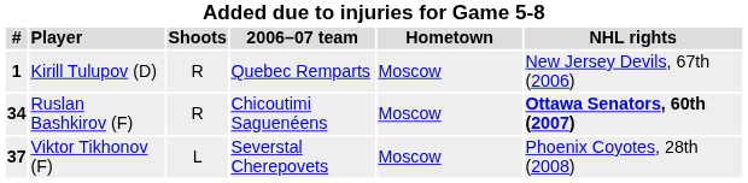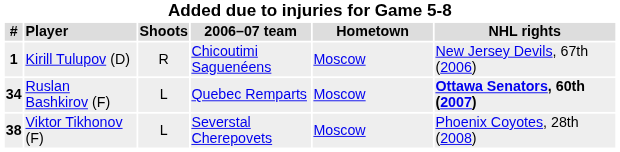 <table width=78%>
 <tr>
 <th colspan=6><div><big>Added due to injuries for Game 5-8</big></div></th>
 </tr>
 <tr bgcolor="#dddddd">
 <th width=3%>#</th>
 <td align=left!!width=10%><strong>Player</strong></td>
 <th width=8%>Shoots</th>
 <th width=20%>2006–07 team</th>
 <th width=20%>Hometown</th>
 <th width=30%>NHL rights</th>
 </tr>
 <tr bgcolor="#eeeeee">
 <td align=center><strong>1</strong></td>
 <td><a href='#'>Kirill Tulupov</a> (D)</td>
 <td align=center>R</td>
-<td><a href='#'>Quebec Remparts</a></td>
+<td><a href='#'>Chicoutimi Saguenéens</a></td>
 <td><a href='#'>Moscow</a></td>
 <td><a href='#'>New Jersey Devils</a>, 67th (<a href='#'>2006</a>)</td>
 </tr>
 <tr bgcolor="#eeeeee">
 <td align=center><strong>34</strong></td>
 <td><a href='#'>Ruslan Bashkirov</a> (F)</td>
-<td align=center>R</td>
-<td><a href='#'>Chicoutimi Saguenéens</a></td>
+<td align=center>L</td>
+<td><a href='#'>Quebec Remparts</a></td>
 <td><a href='#'>Moscow</a></td>
 <td><strong><a href='#'>Ottawa Senators</a>, 60th (<a href='#'>2007</a>)</strong></td>
 </tr>
 <tr bgcolor="#eeeeee">
-<td align=center><strong>37</strong></td>
+<td align=center><strong>38</strong></td>
 <td><a href='#'>Viktor Tikhonov</a> (F)</td>
 <td align=center>L</td>
 <td><a href='#'>Severstal Cherepovets</a></td>
 <td><a href='#'>Moscow</a></td>
 <td><a href='#'>Phoenix Coyotes</a>, 28th (<a href='#'>2008</a>)</td>
 </tr>
 </table>
